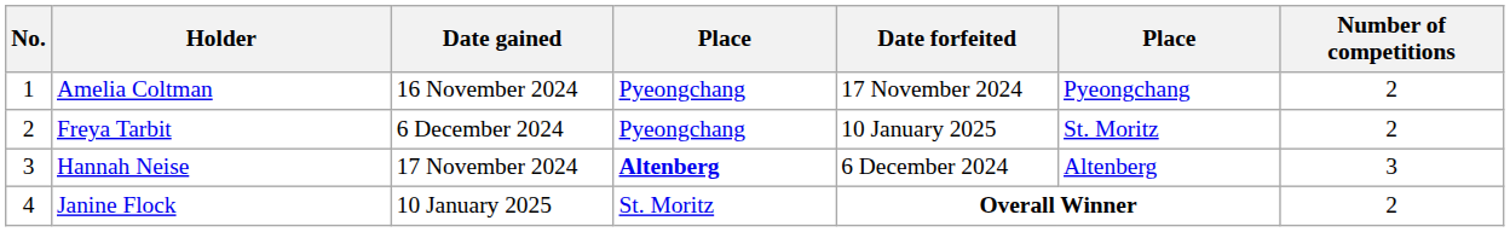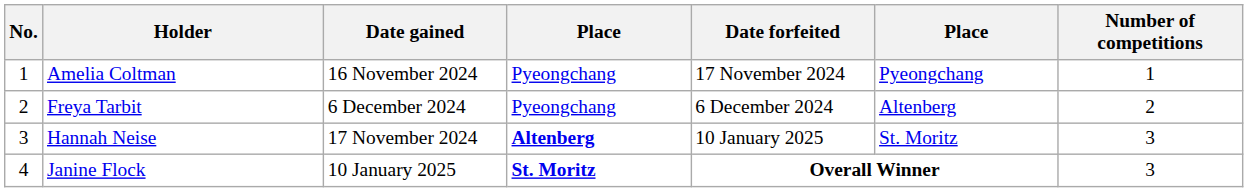 <table class="wikitable plainrowheaders" style="background:#fff; font-size:86%; line-height:16px; border:grey solid 1px; border-collapse:collapse;">
 <tr>
 <th style="width:1em">No.</th>
 <th style="width:14em">Holder </th>
 <th style="width:9em">Date gained</th>
 <th style="width:9em">Place</th>
 <th style="width:9em">Date forfeited</th>
 <th style="width:9em">Place</th>
 <th style="width:9em">Number of competitions</th>
 </tr>
 <tr>
 <td align=center>1</td>
 <td> <a href='#'>Amelia Coltman</a></td>
 <td>16 November 2024</td>
 <td> <a href='#'>Pyeongchang</a></td>
 <td>17 November 2024</td>
 <td> <a href='#'>Pyeongchang</a></td>
-<td align=center>2</td>
+<td align=center>1</td>
 </tr>
 <tr>
 <td align=center>2</td>
 <td> <a href='#'>Freya Tarbit</a></td>
 <td>6 December 2024</td>
 <td> <a href='#'>Pyeongchang</a></td>
-<td>10 January 2025</td>
-<td> <a href='#'>St. Moritz</a></td>
+<td>6 December 2024</td>
+<td> <a href='#'>Altenberg</a></td>
 <td align=center>2</td>
 </tr>
 <tr>
 <td align=center>3</td>
 <td> <a href='#'>Hannah Neise</a></td>
 <td>17 November 2024</td>
 <td><strong> <a href='#'>Altenberg</a></strong></td>
-<td>6 December 2024</td>
-<td> <a href='#'>Altenberg</a></td>
+<td>10 January 2025</td>
+<td> <a href='#'>St. Moritz</a></td>
 <td align=center>3</td>
 </tr>
 <tr>
 <td align=center>4</td>
 <td> <a href='#'>Janine Flock</a></td>
 <td>10 January 2025</td>
-<td> <a href='#'>St. Moritz</a></td>
+<td><strong> <a href='#'>St. Moritz</a></strong></td>
 <td align=center colspan=2><strong>Overall Winner</strong></td>
-<td align=center>2</td>
+<td align=center>3</td>
 </tr>
 </table>
